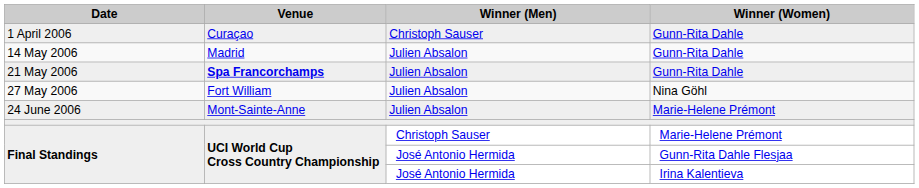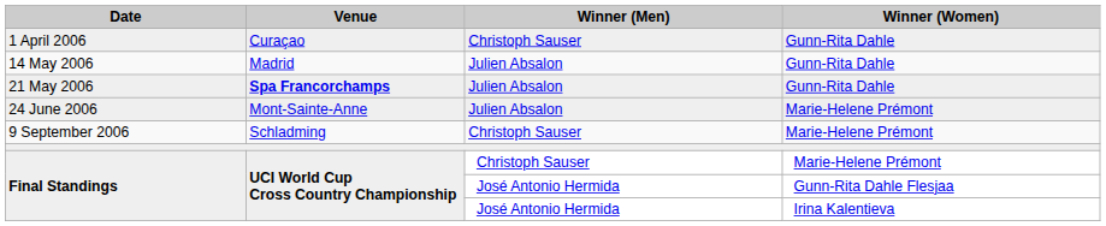 <table class="wikitable" width=90% bgcolor="#f7f8ff" cellpadding="3" cellspacing="0" border="1" style="font-size: 95%; border: gray solid 1px; border-collapse: collapse;">
 <tr bgcolor="#CCCCCC">
 <td align="center"><strong>Date</strong></td>
 <td width=20% align="center"><strong>Venue</strong></td>
 <td width=29% align="center"><strong>Winner (Men)</strong></td>
 <td width=29% align="center"><strong>Winner (Women)</strong></td>
 </tr>
 <tr bgcolor="#EFEFEF">
 <td>1 April 2006</td>
 <td> <a href='#'>Curaçao</a></td>
 <td> <a href='#'>Christoph Sauser</a></td>
 <td> <a href='#'>Gunn-Rita Dahle</a></td>
 </tr>
 <tr>
 <td>14 May 2006</td>
 <td> <a href='#'>Madrid</a></td>
 <td> <a href='#'>Julien Absalon</a></td>
 <td> <a href='#'>Gunn-Rita Dahle</a></td>
 </tr>
 <tr bgcolor="#EFEFEF">
 <td>21 May 2006</td>
 <td><strong> <a href='#'>Spa Francorchamps</a></strong></td>
 <td> <a href='#'>Julien Absalon</a></td>
 <td> <a href='#'>Gunn-Rita Dahle</a></td>
 </tr>
-<tr>
-<td>27 May 2006</td>
-<td> <a href='#'>Fort William</a></td>
-<td> <a href='#'>Julien Absalon</a></td>
-<td> Nina Göhl</td>
-</tr>
 <tr bgcolor="#EFEFEF">
 <td>24 June 2006</td>
 <td> <a href='#'>Mont-Sainte-Anne</a></td>
 <td> <a href='#'>Julien Absalon</a></td>
+<td> <a href='#'>Marie-Helene Prémont</a></td>
+</tr>
+<tr>
+<td>9 September 2006</td>
+<td> <a href='#'>Schladming</a></td>
+<td> <a href='#'>Christoph Sauser</a></td>
 <td> <a href='#'>Marie-Helene Prémont</a></td>
 </tr>
 <tr bgcolor="#EFEFEF">
 <td colspan=4></td>
 </tr>
 <tr bgcolor="#EFEFEF">
 <td rowspan=3><strong>Final Standings</strong></td>
 <td rowspan=3><strong>UCI World Cup<br> Cross Country Championship</strong></td>
 <td bgcolor="#ffffff">    <a href='#'>Christoph Sauser</a></td>
 <td bgcolor="#ffffff">    <a href='#'>Marie-Helene Prémont</a></td>
 </tr>
 <tr>
 <td bgcolor="#ffffff">    <a href='#'>José Antonio Hermida</a></td>
 <td bgcolor="#ffffff">    <a href='#'>Gunn-Rita Dahle Flesjaa</a></td>
 </tr>
 <tr>
 <td bgcolor="#ffffff">    <a href='#'>José Antonio Hermida</a></td>
 <td bgcolor="#ffffff">    <a href='#'>Irina Kalentieva</a></td>
 </tr>
 </table>
